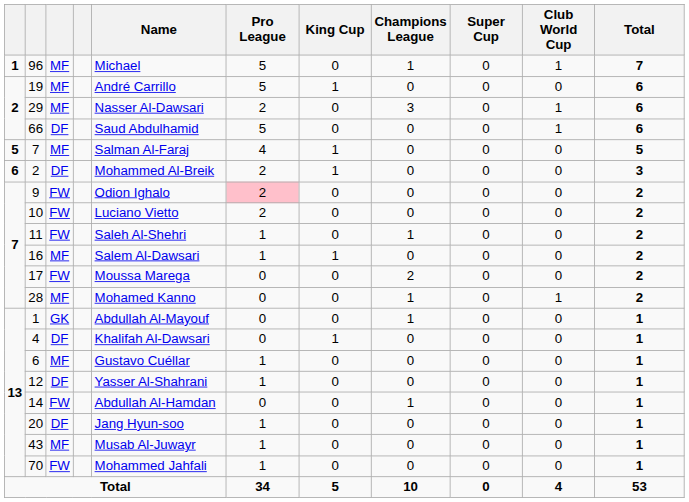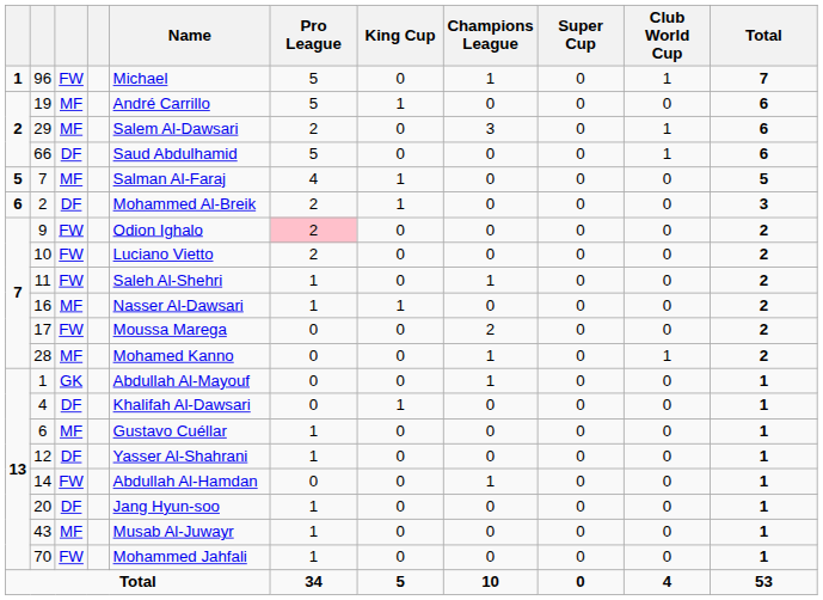 <table class="wikitable" style="text-align:center">
 <tr>
 <th width=15></th>
 <th width=15></th>
 <th width=15></th>
 <th width=15></th>
 <th width=155>Name</th>
 <th width=80>Pro League</th>
 <th width=80>King Cup</th>
 <th width=80>Champions League</th>
 <th width=80>Super Cup</th>
 <th width=80>Club World Cup</th>
 <th width=100>Total</th>
 </tr>
 <tr>
 <td><strong>1</strong></td>
 <td>96</td>
-<td><a href='#'>MF</a></td>
+<td><a href='#'>FW</a></td>
 <td></td>
 <td align=left><a href='#'>Michael</a></td>
 <td>5</td>
 <td>0</td>
 <td>1</td>
 <td>0</td>
 <td>1</td>
 <td><strong>7</strong></td>
 </tr>
 <tr>
 <td rowspan=3><strong>2</strong></td>
 <td>19</td>
 <td><a href='#'>MF</a></td>
 <td></td>
 <td align=left><a href='#'>André Carrillo</a></td>
 <td>5</td>
 <td>1</td>
 <td>0</td>
 <td>0</td>
 <td>0</td>
 <td><strong>6</strong></td>
 </tr>
 <tr>
 <td>29</td>
 <td><a href='#'>MF</a></td>
 <td></td>
-<td align=left><a href='#'>Nasser Al-Dawsari</a></td>
+<td align=left><a href='#'>Salem Al-Dawsari</a></td>
 <td>2</td>
 <td>0</td>
 <td>3</td>
 <td>0</td>
 <td>1</td>
 <td><strong>6</strong></td>
 </tr>
 <tr>
 <td>66</td>
 <td><a href='#'>DF</a></td>
 <td></td>
 <td align=left><a href='#'>Saud Abdulhamid</a></td>
 <td>5</td>
 <td>0</td>
 <td>0</td>
 <td>0</td>
 <td>1</td>
 <td><strong>6</strong></td>
 </tr>
 <tr>
 <td><strong>5</strong></td>
 <td>7</td>
 <td><a href='#'>MF</a></td>
 <td></td>
 <td align=left><a href='#'>Salman Al-Faraj</a></td>
 <td>4</td>
 <td>1</td>
 <td>0</td>
 <td>0</td>
 <td>0</td>
 <td><strong>5</strong></td>
 </tr>
 <tr>
 <td><strong>6</strong></td>
 <td>2</td>
 <td><a href='#'>DF</a></td>
 <td></td>
 <td align=left><a href='#'>Mohammed Al-Breik</a></td>
 <td>2</td>
 <td>1</td>
 <td>0</td>
 <td>0</td>
 <td>0</td>
 <td><strong>3</strong></td>
 </tr>
 <tr>
 <td rowspan=6><strong>7</strong></td>
 <td>9</td>
 <td><a href='#'>FW</a></td>
 <td></td>
 <td align=left><a href='#'>Odion Ighalo</a></td>
 <td style="background: pink;">2</td>
 <td>0</td>
 <td>0</td>
 <td>0</td>
 <td>0</td>
 <td><strong>2</strong></td>
 </tr>
 <tr>
 <td>10</td>
 <td><a href='#'>FW</a></td>
 <td></td>
 <td align=left><a href='#'>Luciano Vietto</a></td>
 <td>2</td>
 <td>0</td>
 <td>0</td>
 <td>0</td>
 <td>0</td>
 <td><strong>2</strong></td>
 </tr>
 <tr>
 <td>11</td>
 <td><a href='#'>FW</a></td>
 <td></td>
 <td align=left><a href='#'>Saleh Al-Shehri</a></td>
 <td>1</td>
 <td>0</td>
 <td>1</td>
 <td>0</td>
 <td>0</td>
 <td><strong>2</strong></td>
 </tr>
 <tr>
 <td>16</td>
 <td><a href='#'>MF</a></td>
 <td></td>
-<td align=left><a href='#'>Salem Al-Dawsari</a></td>
+<td align=left><a href='#'>Nasser Al-Dawsari</a></td>
 <td>1</td>
 <td>1</td>
 <td>0</td>
 <td>0</td>
 <td>0</td>
 <td><strong>2</strong></td>
 </tr>
 <tr>
 <td>17</td>
 <td><a href='#'>FW</a></td>
 <td></td>
 <td align=left><a href='#'>Moussa Marega</a></td>
 <td>0</td>
 <td>0</td>
 <td>2</td>
 <td>0</td>
 <td>0</td>
 <td><strong>2</strong></td>
 </tr>
 <tr>
 <td>28</td>
 <td><a href='#'>MF</a></td>
 <td></td>
 <td align=left><a href='#'>Mohamed Kanno</a></td>
 <td>0</td>
 <td>0</td>
 <td>1</td>
 <td>0</td>
 <td>1</td>
 <td><strong>2</strong></td>
 </tr>
 <tr>
 <td rowspan=8><strong>13</strong></td>
 <td>1</td>
 <td><a href='#'>GK</a></td>
 <td></td>
 <td align=left><a href='#'>Abdullah Al-Mayouf</a></td>
 <td>0</td>
 <td>0</td>
 <td>1</td>
 <td>0</td>
 <td>0</td>
 <td><strong>1</strong></td>
 </tr>
 <tr>
 <td>4</td>
 <td><a href='#'>DF</a></td>
 <td></td>
 <td align=left><a href='#'>Khalifah Al-Dawsari</a></td>
 <td>0</td>
 <td>1</td>
 <td>0</td>
 <td>0</td>
 <td>0</td>
 <td><strong>1</strong></td>
 </tr>
 <tr>
 <td>6</td>
 <td><a href='#'>MF</a></td>
 <td></td>
 <td align=left><a href='#'>Gustavo Cuéllar</a></td>
 <td>1</td>
 <td>0</td>
 <td>0</td>
 <td>0</td>
 <td>0</td>
 <td><strong>1</strong></td>
 </tr>
 <tr>
 <td>12</td>
 <td><a href='#'>DF</a></td>
 <td></td>
 <td align=left><a href='#'>Yasser Al-Shahrani</a></td>
 <td>1</td>
 <td>0</td>
 <td>0</td>
 <td>0</td>
 <td>0</td>
 <td><strong>1</strong></td>
 </tr>
 <tr>
 <td>14</td>
 <td><a href='#'>FW</a></td>
 <td></td>
 <td align=left><a href='#'>Abdullah Al-Hamdan</a></td>
 <td>0</td>
 <td>0</td>
 <td>1</td>
 <td>0</td>
 <td>0</td>
 <td><strong>1</strong></td>
 </tr>
 <tr>
 <td>20</td>
 <td><a href='#'>DF</a></td>
 <td></td>
 <td align=left><a href='#'>Jang Hyun-soo</a></td>
 <td>1</td>
 <td>0</td>
 <td>0</td>
 <td>0</td>
 <td>0</td>
 <td><strong>1</strong></td>
 </tr>
 <tr>
 <td>43</td>
 <td><a href='#'>MF</a></td>
 <td></td>
 <td align=left><a href='#'>Musab Al-Juwayr</a></td>
 <td>1</td>
 <td>0</td>
 <td>0</td>
 <td>0</td>
 <td>0</td>
 <td><strong>1</strong></td>
 </tr>
 <tr>
 <td>70</td>
 <td><a href='#'>FW</a></td>
 <td></td>
 <td align=left><a href='#'>Mohammed Jahfali</a></td>
 <td>1</td>
 <td>0</td>
 <td>0</td>
 <td>0</td>
 <td>0</td>
 <td><strong>1</strong></td>
 </tr>
 <tr>
 <td colspan=5><strong>Total</strong></td>
 <td><strong>34</strong></td>
 <td><strong>5</strong></td>
 <td><strong>10</strong></td>
 <td><strong>0</strong></td>
 <td><strong>4</strong></td>
 <td><strong>53</strong></td>
 </tr>
 </table>
